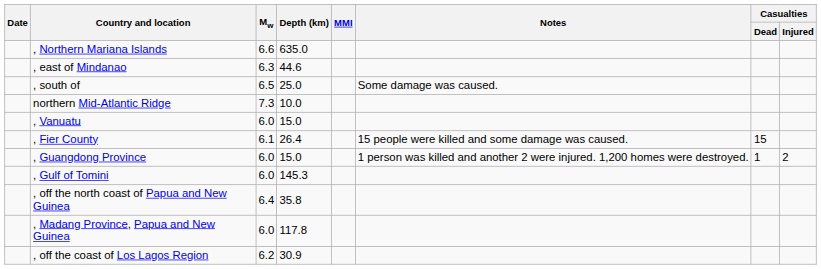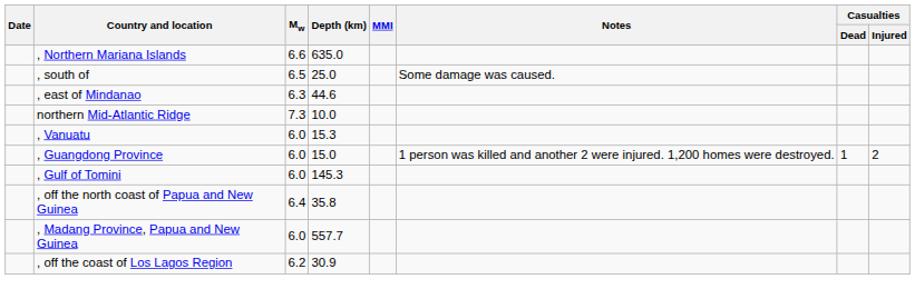 <table class="wikitable sortable sort-under" style="border:1px black; margin-left:1em;">
 <tr>
 <th rowspan="2"><small>Date</small></th>
 <th rowspan="2" style="width: 310px"><small>Country and location</small></th>
 <th rowspan="2"><small>M<sub>w</sub></small></th>
 <th rowspan="2"><small>Depth (km)</small></th>
 <th rowspan="2"><small><a href='#'>MMI</a></small></th>
 <th rowspan="2" class="unsortable"><small>Notes</small></th>
 <th colspan="2"><small>Casualties</small></th>
 </tr>
 <tr>
 <th><small>Dead</small></th>
 <th><small>Injured</small></th>
 </tr>
 <tr>
 <td></td>
 <td>, <a href='#'>Northern Mariana Islands</a></td>
 <td>6.6</td>
 <td>635.0</td>
 <td></td>
 <td></td>
 <td></td>
 <td></td>
 </tr>
 <tr>
 <td></td>
+<td>, south of</td>
+<td>6.5</td>
+<td>25.0</td>
+<td></td>
+<td>Some damage was caused.</td>
+<td></td>
+<td></td>
+</tr>
+<tr>
+<td></td>
 <td>, east of <a href='#'>Mindanao</a></td>
 <td>6.3</td>
 <td>44.6</td>
 <td></td>
 <td></td>
-<td></td>
-<td></td>
-</tr>
-<tr>
-<td></td>
-<td>, south of</td>
-<td>6.5</td>
-<td>25.0</td>
-<td></td>
-<td>Some damage was caused.</td>
 <td></td>
 <td></td>
 </tr>
 <tr>
 <td></td>
 <td>northern <a href='#'>Mid-Atlantic Ridge</a></td>
 <td>7.3</td>
 <td>10.0</td>
 <td></td>
 <td></td>
 <td></td>
 <td></td>
 </tr>
 <tr>
 <td></td>
 <td>, <a href='#'>Vanuatu</a></td>
 <td>6.0</td>
-<td>15.0</td>
+<td>15.3</td>
 <td></td>
 <td></td>
 <td></td>
-<td></td>
-</tr>
-<tr>
-<td></td>
-<td>, <a href='#'>Fier County</a></td>
-<td>6.1</td>
-<td>26.4</td>
-<td></td>
-<td>15 people were killed and some damage was caused.</td>
-<td>15</td>
 <td></td>
 </tr>
 <tr>
 <td></td>
 <td>, <a href='#'>Guangdong Province</a></td>
 <td>6.0</td>
 <td>15.0</td>
 <td></td>
 <td>1 person was killed and another 2 were injured. 1,200 homes were destroyed.</td>
 <td>1</td>
 <td>2</td>
 </tr>
 <tr>
 <td></td>
 <td>, <a href='#'>Gulf of Tomini</a></td>
 <td>6.0</td>
 <td>145.3</td>
 <td></td>
 <td></td>
 <td></td>
 <td></td>
 </tr>
 <tr>
 <td></td>
 <td>, off the north coast of <a href='#'>Papua and New Guinea</a></td>
 <td>6.4</td>
 <td>35.8</td>
 <td></td>
 <td></td>
 <td></td>
 <td></td>
 </tr>
 <tr>
 <td></td>
 <td>, <a href='#'>Madang Province</a>, <a href='#'>Papua and New Guinea</a></td>
 <td>6.0</td>
-<td>117.8</td>
+<td>557.7</td>
 <td></td>
 <td></td>
 <td></td>
 <td></td>
 </tr>
 <tr>
 <td></td>
 <td>, off the coast of <a href='#'>Los Lagos Region</a></td>
 <td>6.2</td>
 <td>30.9</td>
 <td></td>
 <td></td>
 <td></td>
 <td></td>
 </tr>
 </table>
